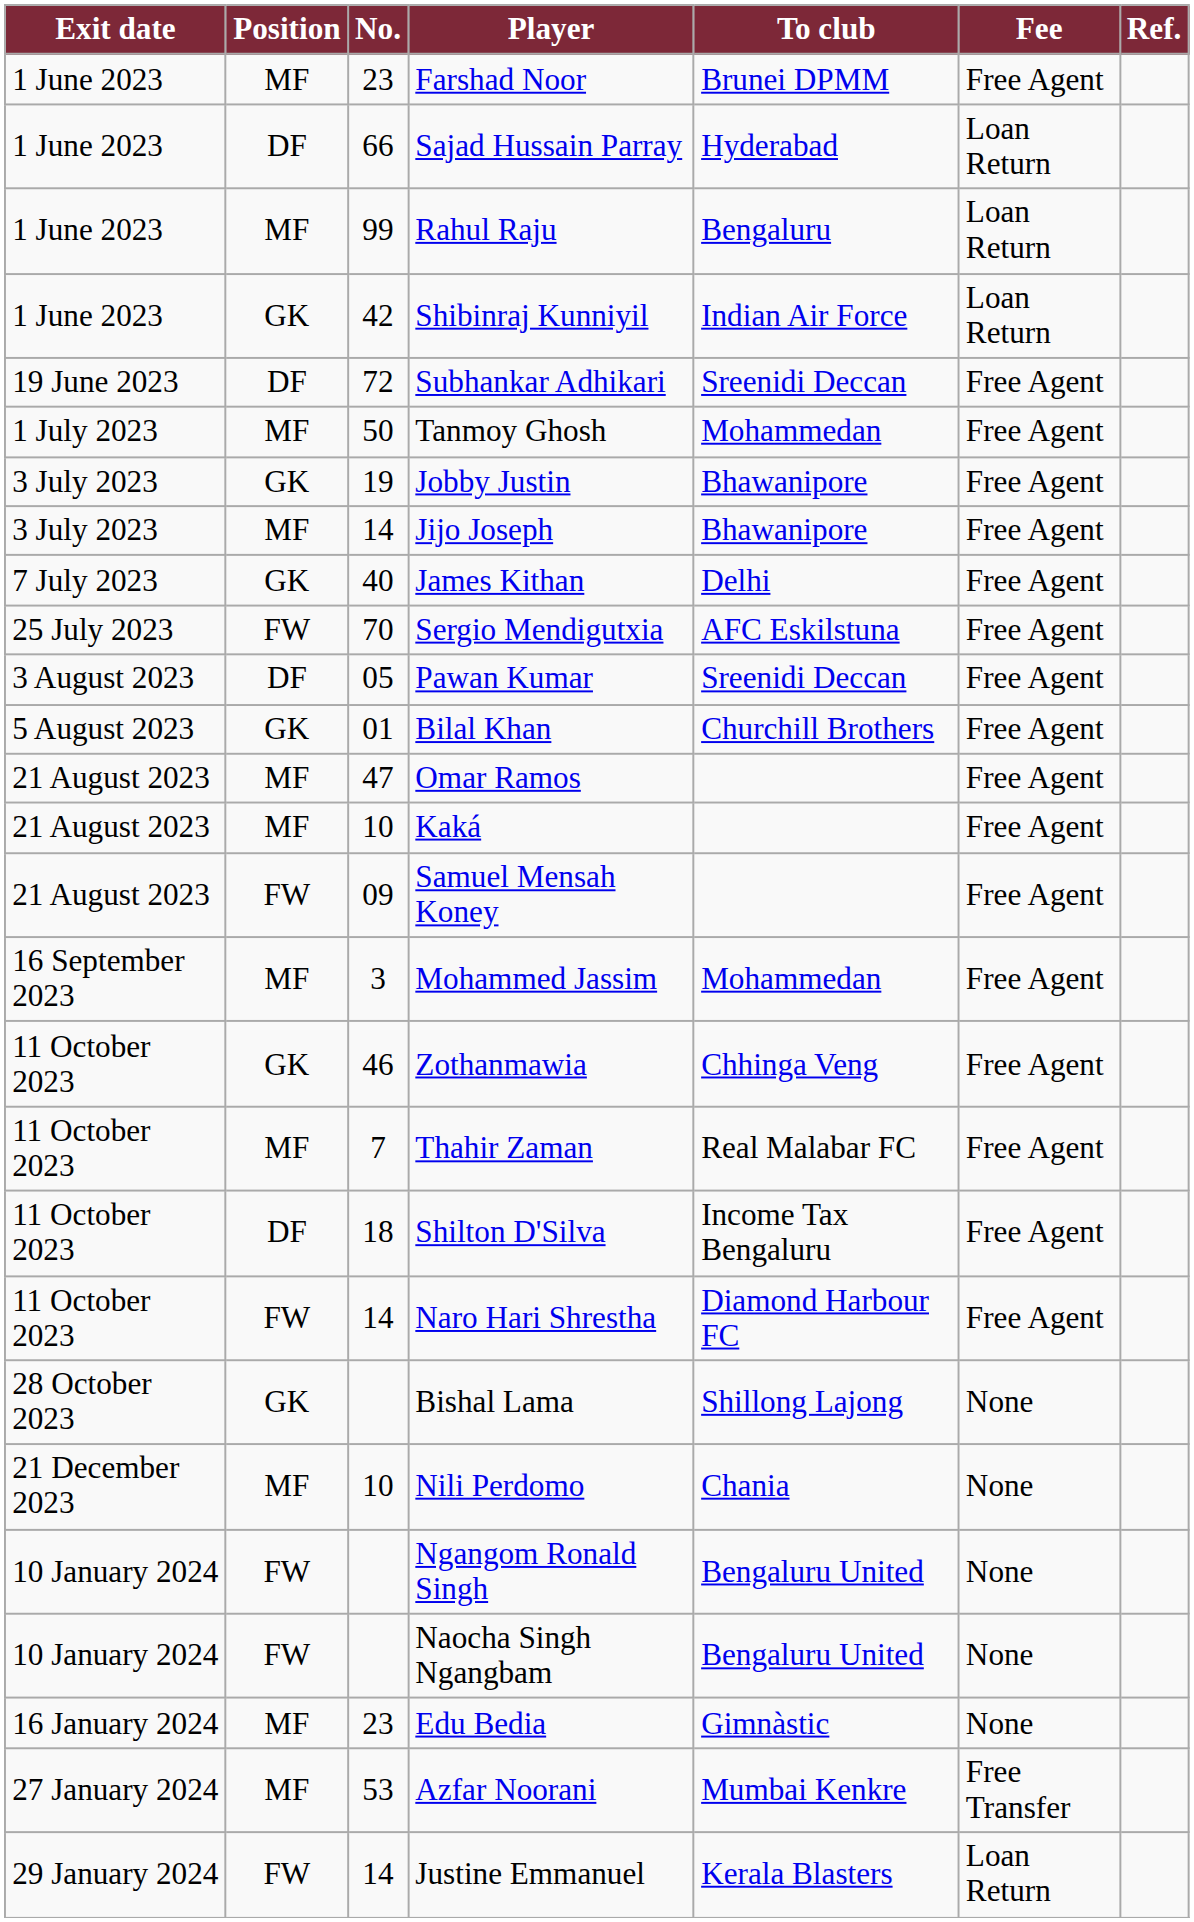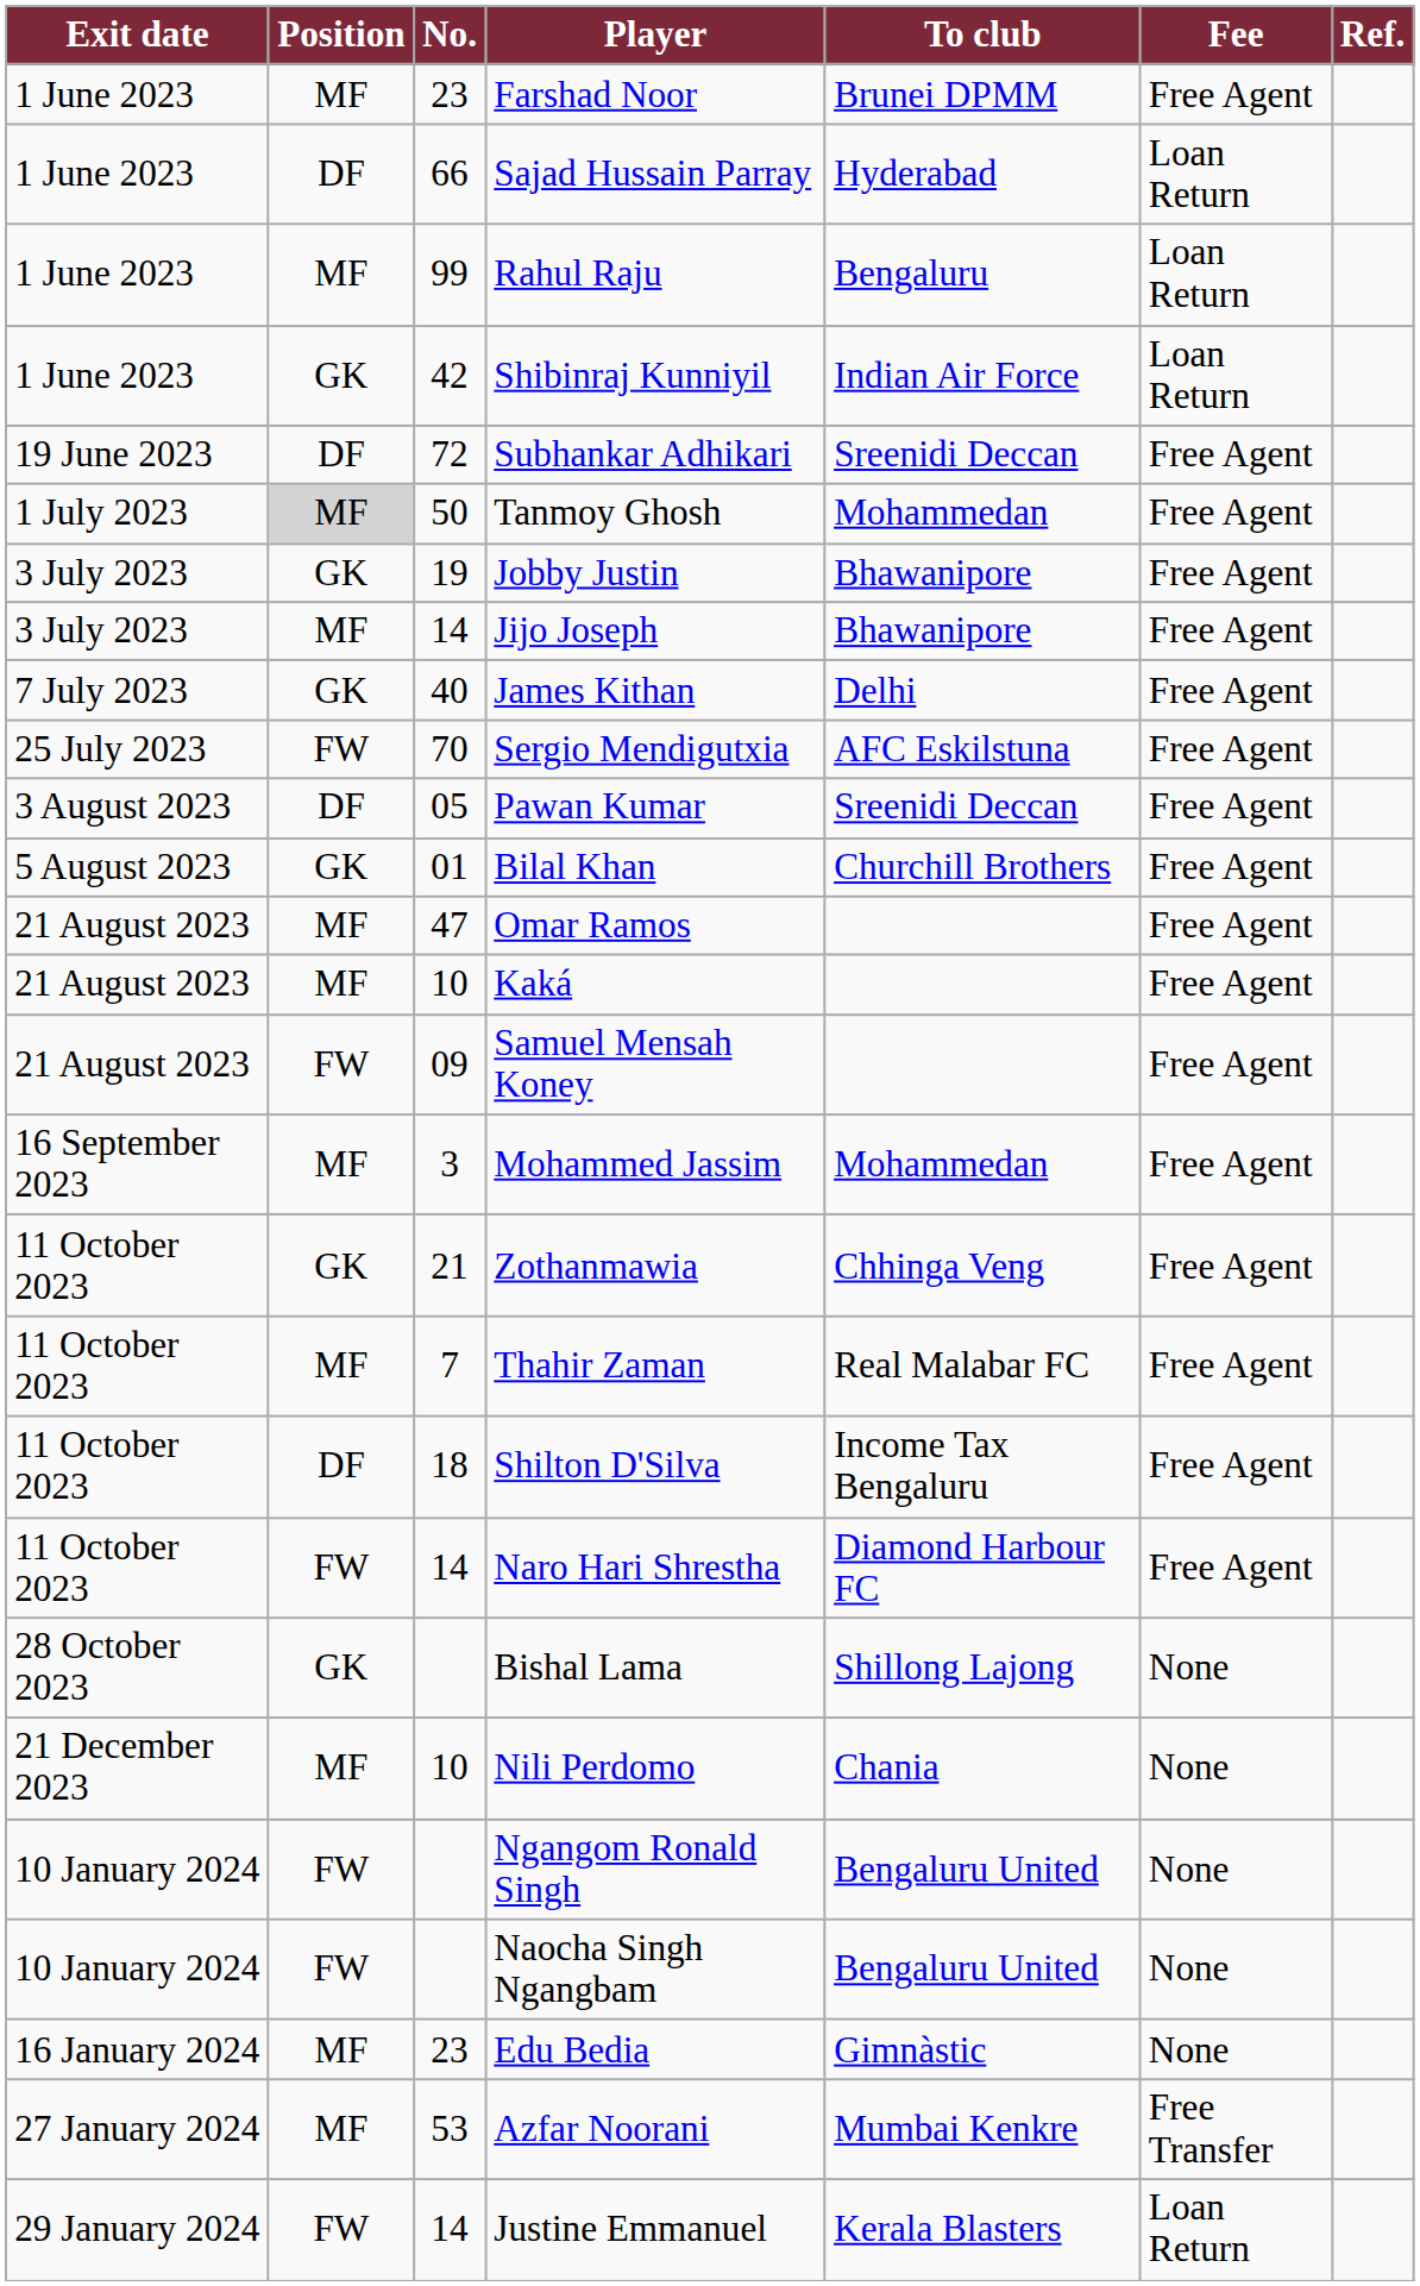 <table class="wikitable sortable">
 <tr>
 <th style="background:#7D2838; color:white;"><strong>Exit date</strong></th>
 <th style="background:#7D2838; color:white;"><strong>Position</strong></th>
 <th style="background:#7D2838; color:white;"><strong>No.</strong></th>
 <th style="background:#7D2838; color:white;"><strong>Player</strong></th>
 <th style="background:#7D2838; color:white;"><strong>To club</strong></th>
 <th style="background:#7D2838; color:white;"><strong>Fee</strong></th>
 <th style="background:#7D2838; color:white;"><strong>Ref.</strong></th>
 </tr>
 <tr>
 <td>1 June 2023</td>
 <td style="text-align:center;">MF</td>
 <td style="text-align:center;">23</td>
 <td style="text-align:left;"> <a href='#'>Farshad Noor</a></td>
 <td style="text-align:left;"> <a href='#'>Brunei DPMM</a></td>
 <td>Free Agent</td>
 <td></td>
 </tr>
 <tr>
 <td>1 June 2023</td>
 <td style="text-align:center;">DF</td>
 <td style="text-align:center;">66</td>
 <td style="text-align:left;"> <a href='#'>Sajad Hussain Parray</a></td>
 <td style="text-align:left;"> <a href='#'>Hyderabad</a></td>
 <td>Loan Return</td>
 <td></td>
 </tr>
 <tr>
 <td>1 June 2023</td>
 <td style="text-align:center;">MF</td>
 <td style="text-align:center;">99</td>
 <td style="text-align:left;"> <a href='#'>Rahul Raju</a></td>
 <td style="text-align:left;"> <a href='#'>Bengaluru</a></td>
 <td>Loan Return</td>
 <td></td>
 </tr>
 <tr>
 <td>1 June 2023</td>
 <td style="text-align:center;">GK</td>
 <td style="text-align:center;">42</td>
 <td style="text-align:left;"> <a href='#'>Shibinraj Kunniyil</a></td>
 <td style="text-align:left;"> <a href='#'>Indian Air Force</a></td>
 <td>Loan Return</td>
 <td></td>
 </tr>
 <tr>
 <td>19 June 2023</td>
 <td style="text-align:center;">DF</td>
 <td style="text-align:center;">72</td>
 <td style="text-align:left;"> <a href='#'>Subhankar Adhikari</a></td>
 <td style="text-align:left;"> <a href='#'>Sreenidi Deccan</a></td>
 <td>Free Agent</td>
 <td></td>
 </tr>
 <tr>
 <td>1 July 2023</td>
-<td style="text-align:center;">MF</td>
+<td style="background: lightgrey; text-align:center;">MF</td>
 <td style="text-align:center;">50</td>
 <td style="text-align:left;"> Tanmoy Ghosh</td>
 <td style="text-align:left;"> <a href='#'>Mohammedan</a></td>
 <td>Free Agent</td>
 <td></td>
 </tr>
 <tr>
 <td>3 July 2023</td>
 <td style="text-align:center;">GK</td>
 <td style="text-align:center;">19</td>
 <td style="text-align:left;"> <a href='#'>Jobby Justin</a></td>
 <td style="text-align:left;"> <a href='#'>Bhawanipore</a></td>
 <td>Free Agent</td>
 <td></td>
 </tr>
 <tr>
 <td>3 July 2023</td>
 <td style="text-align:center;">MF</td>
 <td style="text-align:center;">14</td>
 <td style="text-align:left;"> <a href='#'>Jijo Joseph</a></td>
 <td style="text-align:left;"> <a href='#'>Bhawanipore</a></td>
 <td>Free Agent</td>
 <td></td>
 </tr>
 <tr>
 <td>7 July 2023</td>
 <td style="text-align:center;">GK</td>
 <td style="text-align:center;">40</td>
 <td style="text-align:left;"> <a href='#'>James Kithan</a></td>
 <td style="text-align:left;"> <a href='#'>Delhi</a></td>
 <td>Free Agent</td>
 <td></td>
 </tr>
 <tr>
 <td>25 July 2023</td>
 <td style="text-align:center;">FW</td>
 <td style="text-align:center;">70</td>
 <td style="text-align:left;"> <a href='#'>Sergio Mendigutxia</a></td>
 <td style="text-align:left;"> <a href='#'>AFC Eskilstuna</a></td>
 <td>Free Agent</td>
 <td></td>
 </tr>
 <tr>
 <td>3 August 2023</td>
 <td style="text-align:center;">DF</td>
 <td style="text-align:center;">05</td>
 <td style="text-align:left;"> <a href='#'>Pawan Kumar</a></td>
 <td style="text-align:left;"> <a href='#'>Sreenidi Deccan</a></td>
 <td>Free Agent</td>
 <td></td>
 </tr>
 <tr>
 <td>5 August 2023</td>
 <td style="text-align:center;">GK</td>
 <td style="text-align:center;">01</td>
 <td style="text-align:left;"> <a href='#'>Bilal Khan</a></td>
 <td style="text-align:left;"> <a href='#'>Churchill Brothers</a></td>
 <td>Free Agent</td>
 <td></td>
 </tr>
 <tr>
 <td>21 August 2023</td>
 <td style="text-align:center;">MF</td>
 <td style="text-align:center;">47</td>
 <td style="text-align:left;"> <a href='#'>Omar Ramos</a></td>
 <td style="text-align:left;"></td>
 <td>Free Agent</td>
 <td></td>
 </tr>
 <tr>
 <td>21 August 2023</td>
 <td style="text-align:center;">MF</td>
 <td style="text-align:center;">10</td>
 <td style="text-align:left;"> <a href='#'>Kaká</a></td>
 <td style="text-align:left;"></td>
 <td>Free Agent</td>
 <td></td>
 </tr>
 <tr>
 <td>21 August 2023</td>
 <td style="text-align:center;">FW</td>
 <td style="text-align:center;">09</td>
 <td style="text-align:left;"> <a href='#'>Samuel Mensah Koney</a></td>
 <td style="text-align:left;"></td>
 <td>Free Agent</td>
 <td></td>
 </tr>
 <tr>
 <td>16 September 2023</td>
 <td style="text-align:center;">MF</td>
 <td style="text-align:center;">3</td>
 <td style="text-align:left;"> <a href='#'>Mohammed Jassim</a></td>
 <td style="text-align:left;"> <a href='#'>Mohammedan</a></td>
 <td>Free Agent</td>
 <td></td>
 </tr>
 <tr>
 <td>11 October 2023</td>
 <td style="text-align:center;">GK</td>
-<td style="text-align:center;">46</td>
+<td style="text-align:center;">21</td>
 <td style="text-align:left;"> <a href='#'>Zothanmawia</a></td>
 <td style="text-align:left;"> <a href='#'>Chhinga Veng</a></td>
 <td>Free Agent</td>
 <td></td>
 </tr>
 <tr>
 <td>11 October 2023</td>
 <td style="text-align:center;">MF</td>
 <td style="text-align:center;">7</td>
 <td style="text-align:left;"> <a href='#'>Thahir Zaman</a></td>
 <td style="text-align:left;"> Real Malabar FC</td>
 <td>Free Agent</td>
 <td></td>
 </tr>
 <tr>
 <td>11 October 2023</td>
 <td style="text-align:center;">DF</td>
 <td style="text-align:center;">18</td>
 <td style="text-align:left;"> <a href='#'>Shilton D'Silva</a></td>
 <td style="text-align:left;"> Income Tax Bengaluru</td>
 <td>Free Agent</td>
 <td></td>
 </tr>
 <tr>
 <td>11 October 2023</td>
 <td style="text-align:center;">FW</td>
 <td style="text-align:center;">14</td>
 <td style="text-align:left;"> <a href='#'>Naro Hari Shrestha</a></td>
 <td style="text-align:left;"> <a href='#'>Diamond Harbour FC</a></td>
 <td>Free Agent</td>
 <td></td>
 </tr>
 <tr>
 <td>28 October 2023</td>
 <td style="text-align:center;">GK</td>
 <td></td>
 <td style="text-align:left;"> Bishal Lama</td>
 <td style="text-align:left;"> <a href='#'>Shillong Lajong</a></td>
 <td>None</td>
 <td></td>
 </tr>
 <tr>
 <td>21 December 2023</td>
 <td style="text-align:center;">MF</td>
 <td style="text-align:center;">10</td>
 <td style="text-align:left;"> <a href='#'>Nili Perdomo</a></td>
 <td style="text-align:left;"> <a href='#'>Chania</a></td>
 <td>None</td>
 <td></td>
 </tr>
 <tr>
 <td>10 January 2024</td>
 <td style="text-align:center;">FW</td>
 <td></td>
 <td style="text-align:left;"> <a href='#'>Ngangom Ronald Singh</a></td>
 <td style="text-align:left;"> <a href='#'>Bengaluru United</a></td>
 <td>None</td>
 <td></td>
 </tr>
 <tr>
 <td>10 January 2024</td>
 <td style="text-align:center;">FW</td>
 <td></td>
 <td style="text-align:left;"> Naocha Singh Ngangbam</td>
 <td style="text-align:left;"> <a href='#'>Bengaluru United</a></td>
 <td>None</td>
 <td></td>
 </tr>
 <tr>
 <td>16 January 2024</td>
 <td style="text-align:center;">MF</td>
 <td style="text-align:center;">23</td>
 <td style="text-align:left;"> <a href='#'>Edu Bedia</a></td>
 <td style="text-align:left;"> <a href='#'>Gimnàstic</a></td>
 <td>None</td>
 <td></td>
 </tr>
 <tr>
 <td>27 January 2024</td>
 <td style="text-align:center;">MF</td>
 <td style="text-align:center;">53</td>
 <td style="text-align:left;"> <a href='#'>Azfar Noorani</a></td>
 <td style="text-align:left;"> <a href='#'>Mumbai Kenkre</a></td>
 <td>Free Transfer</td>
 <td></td>
 </tr>
 <tr>
 <td>29 January 2024</td>
 <td style="text-align:center;">FW</td>
 <td style="text-align:center;">14</td>
 <td style="text-align:left;"> Justine Emmanuel</td>
 <td style="text-align:left;"> <a href='#'>Kerala Blasters</a></td>
 <td>Loan Return</td>
 <td></td>
 </tr>
 <tr>
 </tr>
 </table>
